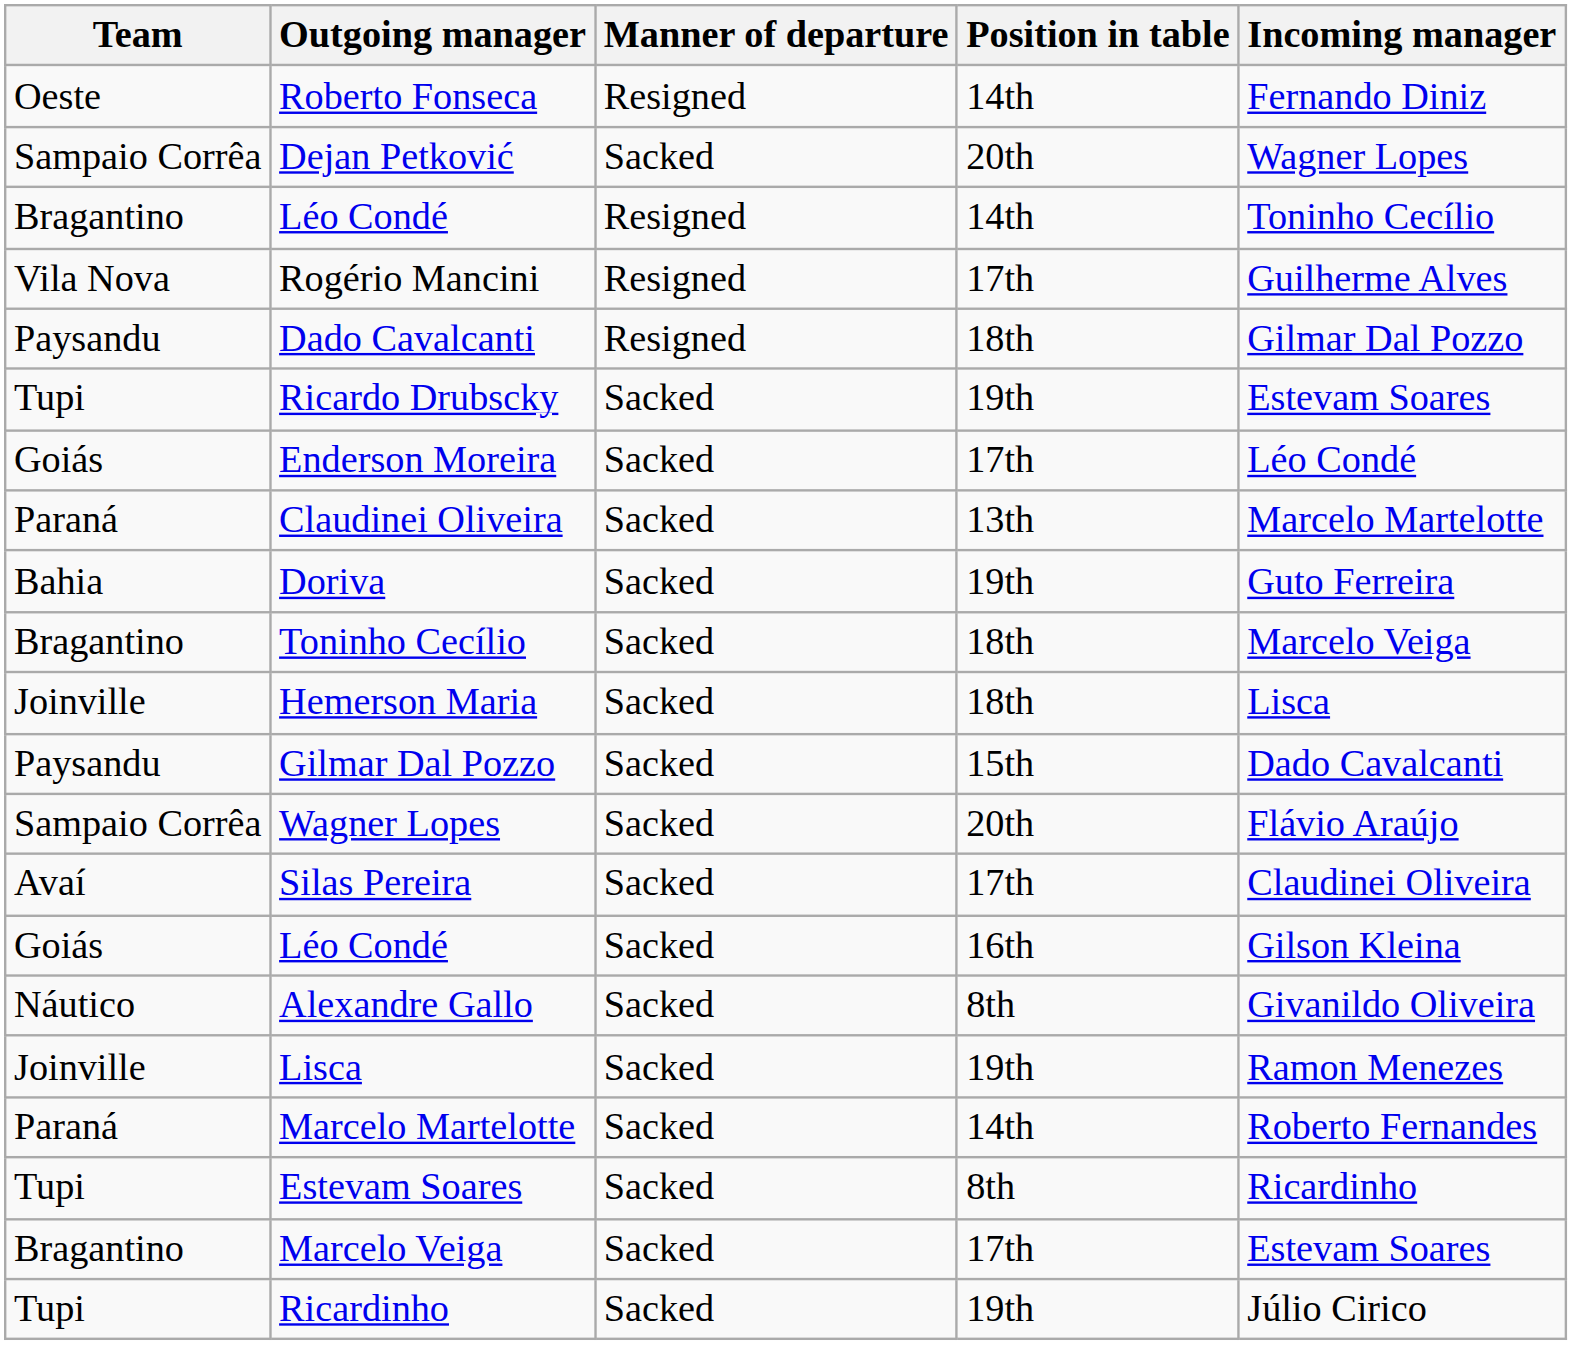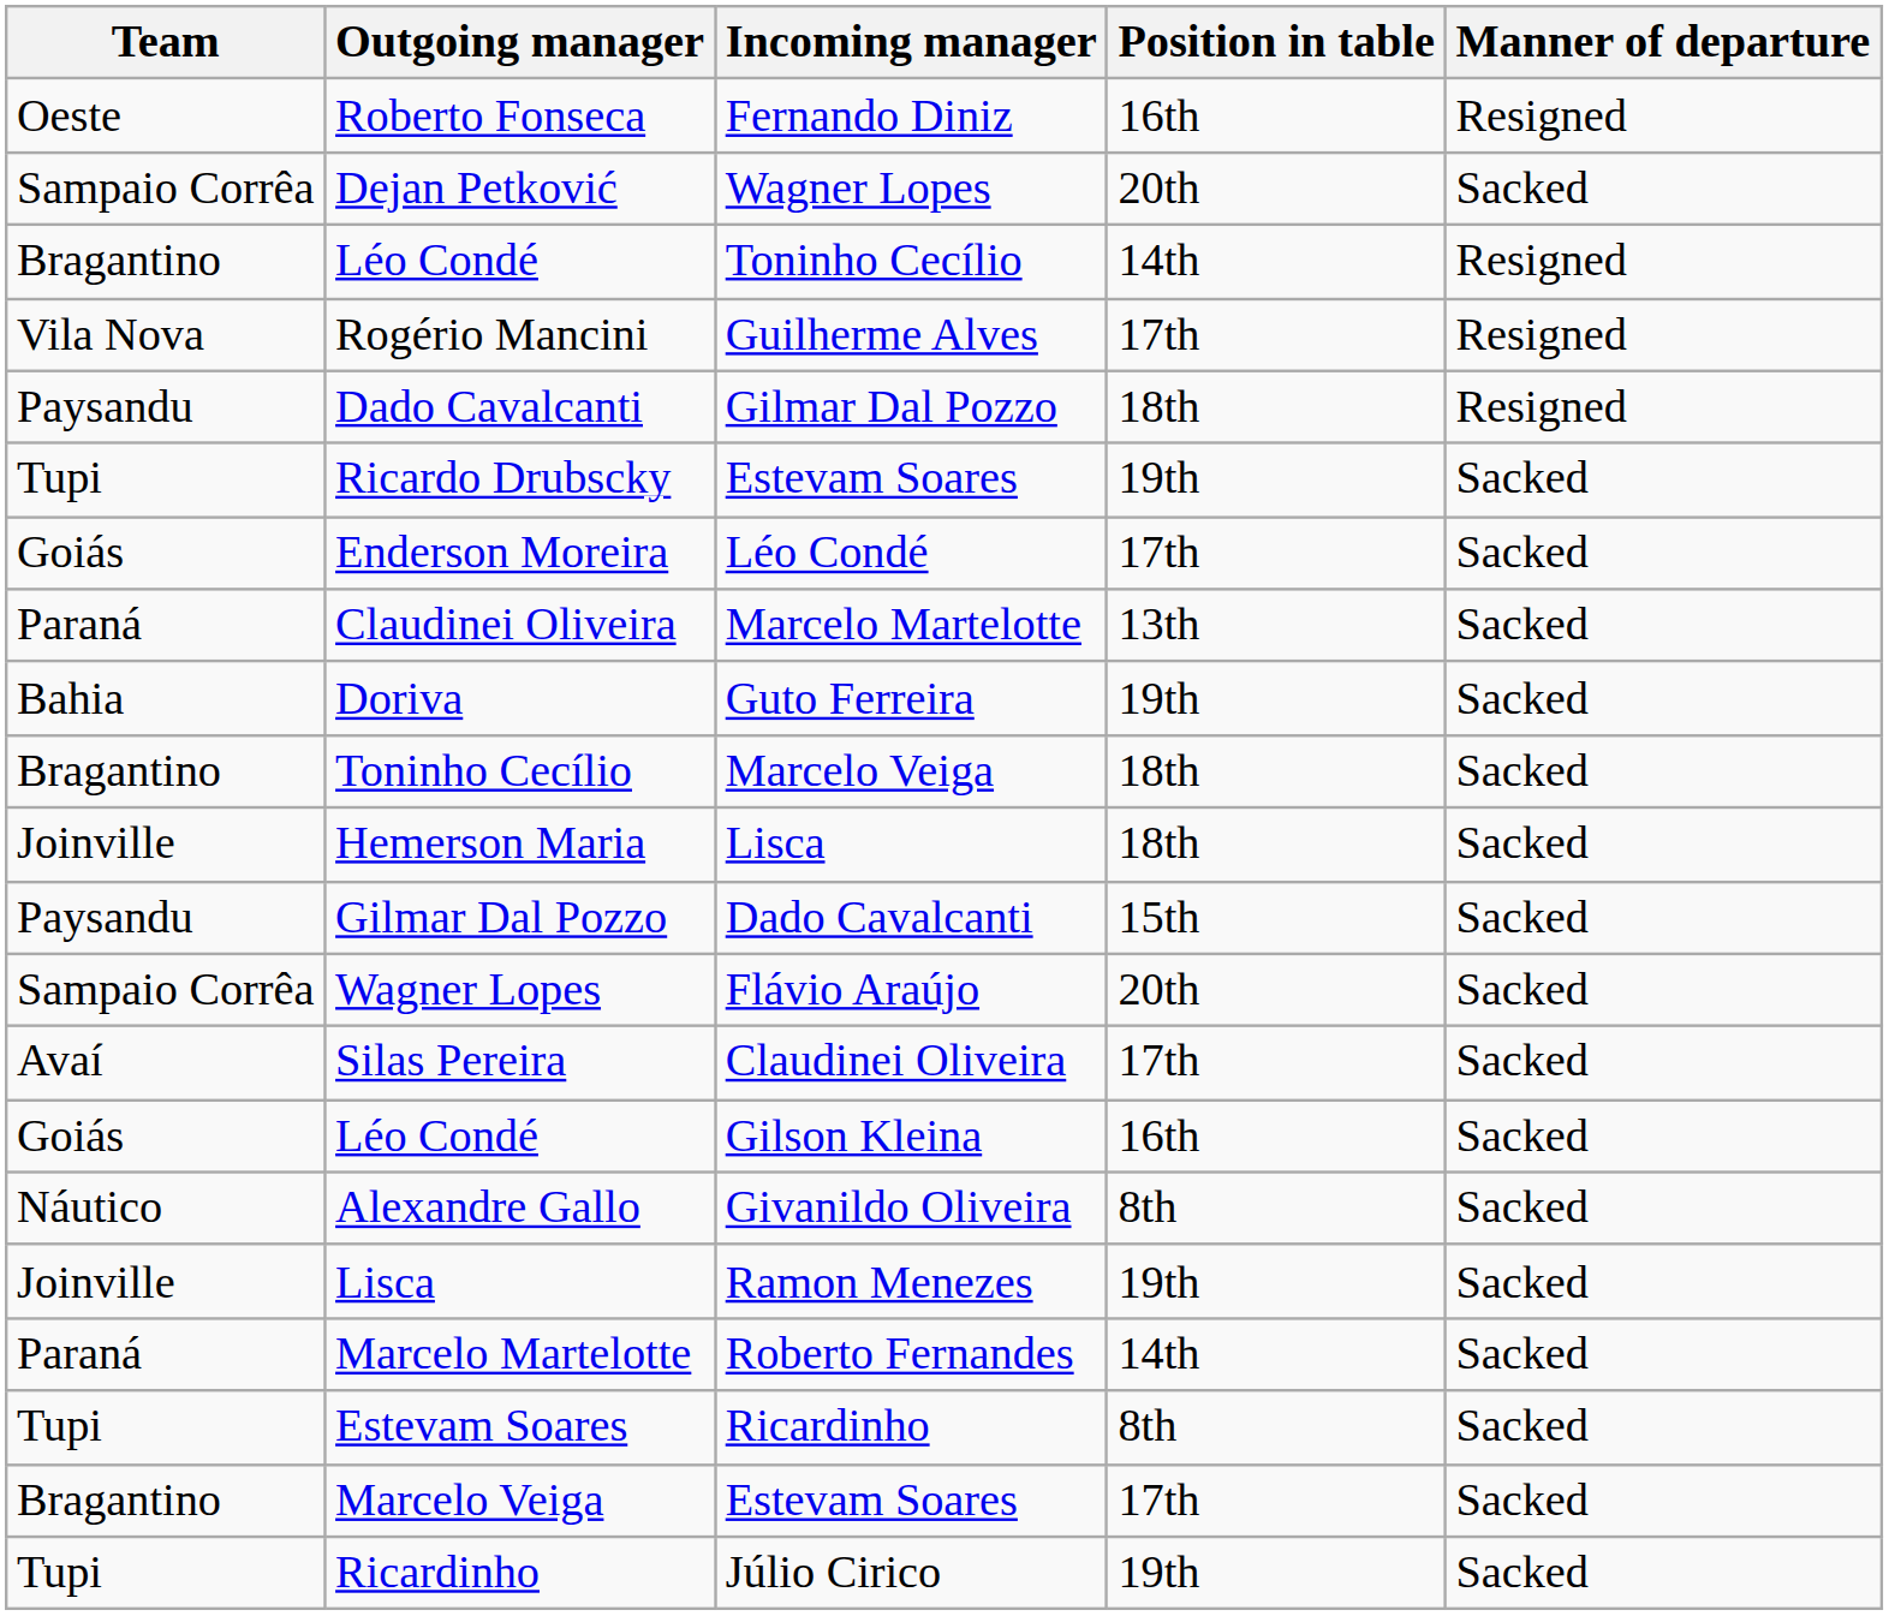 <table class="wikitable sortable">
 <tr>
 <th>Team</th>
 <th>Outgoing manager</th>
+<th>Incoming manager</th>
+<th>Position in table</th>
 <th>Manner of departure</th>
-<th>Position in table</th>
-<th>Incoming manager</th>
 </tr>
 <tr>
 <td>Oeste</td>
 <td> <a href='#'>Roberto Fonseca</a></td>
+<td> <a href='#'>Fernando Diniz</a></td>
+<td>16th</td>
 <td>Resigned</td>
-<td>14th</td>
-<td> <a href='#'>Fernando Diniz</a></td>
 </tr>
 <tr>
 <td>Sampaio Corrêa</td>
 <td> <a href='#'>Dejan Petković</a></td>
+<td> <a href='#'>Wagner Lopes</a></td>
+<td>20th</td>
 <td>Sacked</td>
-<td>20th</td>
-<td> <a href='#'>Wagner Lopes</a></td>
 </tr>
 <tr>
 <td>Bragantino</td>
 <td> <a href='#'>Léo Condé</a></td>
+<td> <a href='#'>Toninho Cecílio</a></td>
+<td>14th</td>
 <td>Resigned</td>
-<td>14th</td>
-<td> <a href='#'>Toninho Cecílio</a></td>
 </tr>
 <tr>
 <td>Vila Nova</td>
 <td> Rogério Mancini</td>
+<td> <a href='#'>Guilherme Alves</a></td>
+<td>17th</td>
 <td>Resigned</td>
-<td>17th</td>
-<td> <a href='#'>Guilherme Alves</a></td>
 </tr>
 <tr>
 <td>Paysandu</td>
 <td> <a href='#'>Dado Cavalcanti</a></td>
+<td> <a href='#'>Gilmar Dal Pozzo</a></td>
+<td>18th</td>
 <td>Resigned</td>
-<td>18th</td>
-<td> <a href='#'>Gilmar Dal Pozzo</a></td>
 </tr>
 <tr>
 <td>Tupi</td>
 <td> <a href='#'>Ricardo Drubscky</a></td>
+<td> <a href='#'>Estevam Soares</a></td>
+<td>19th</td>
 <td>Sacked</td>
-<td>19th</td>
-<td> <a href='#'>Estevam Soares</a></td>
 </tr>
 <tr>
 <td>Goiás</td>
 <td> <a href='#'>Enderson Moreira</a></td>
+<td> <a href='#'>Léo Condé</a></td>
+<td>17th</td>
 <td>Sacked</td>
-<td>17th</td>
-<td> <a href='#'>Léo Condé</a></td>
 </tr>
 <tr>
 <td>Paraná</td>
 <td> <a href='#'>Claudinei Oliveira</a></td>
+<td> <a href='#'>Marcelo Martelotte</a></td>
+<td>13th</td>
 <td>Sacked</td>
-<td>13th</td>
-<td> <a href='#'>Marcelo Martelotte</a></td>
 </tr>
 <tr>
 <td>Bahia</td>
 <td> <a href='#'>Doriva</a></td>
+<td> <a href='#'>Guto Ferreira</a></td>
+<td>19th</td>
 <td>Sacked</td>
-<td>19th</td>
-<td> <a href='#'>Guto Ferreira</a></td>
 </tr>
 <tr>
 <td>Bragantino</td>
 <td> <a href='#'>Toninho Cecílio</a></td>
+<td> <a href='#'>Marcelo Veiga</a></td>
+<td>18th</td>
 <td>Sacked</td>
-<td>18th</td>
-<td> <a href='#'>Marcelo Veiga</a></td>
 </tr>
 <tr>
 <td>Joinville</td>
 <td> <a href='#'>Hemerson Maria</a></td>
+<td> <a href='#'>Lisca</a></td>
+<td>18th</td>
 <td>Sacked</td>
-<td>18th</td>
-<td> <a href='#'>Lisca</a></td>
 </tr>
 <tr>
 <td>Paysandu</td>
 <td> <a href='#'>Gilmar Dal Pozzo</a></td>
+<td> <a href='#'>Dado Cavalcanti</a></td>
+<td>15th</td>
 <td>Sacked</td>
-<td>15th</td>
-<td> <a href='#'>Dado Cavalcanti</a></td>
 </tr>
 <tr>
 <td>Sampaio Corrêa</td>
 <td> <a href='#'>Wagner Lopes</a></td>
+<td> <a href='#'>Flávio Araújo</a></td>
+<td>20th</td>
 <td>Sacked</td>
-<td>20th</td>
-<td> <a href='#'>Flávio Araújo</a></td>
 </tr>
 <tr>
 <td>Avaí</td>
 <td> <a href='#'>Silas Pereira</a></td>
+<td> <a href='#'>Claudinei Oliveira</a></td>
+<td>17th</td>
 <td>Sacked</td>
-<td>17th</td>
-<td> <a href='#'>Claudinei Oliveira</a></td>
 </tr>
 <tr>
 <td>Goiás</td>
 <td> <a href='#'>Léo Condé</a></td>
+<td> <a href='#'>Gilson Kleina</a></td>
+<td>16th</td>
 <td>Sacked</td>
-<td>16th</td>
-<td> <a href='#'>Gilson Kleina</a></td>
 </tr>
 <tr>
 <td>Náutico</td>
 <td> <a href='#'>Alexandre Gallo</a></td>
+<td> <a href='#'>Givanildo Oliveira</a></td>
+<td>8th</td>
 <td>Sacked</td>
-<td>8th</td>
-<td> <a href='#'>Givanildo Oliveira</a></td>
 </tr>
 <tr>
 <td>Joinville</td>
 <td> <a href='#'>Lisca</a></td>
+<td> <a href='#'>Ramon Menezes</a></td>
+<td>19th</td>
 <td>Sacked</td>
-<td>19th</td>
-<td> <a href='#'>Ramon Menezes</a></td>
 </tr>
 <tr>
 <td>Paraná</td>
 <td> <a href='#'>Marcelo Martelotte</a></td>
+<td> <a href='#'>Roberto Fernandes</a></td>
+<td>14th</td>
 <td>Sacked</td>
-<td>14th</td>
-<td> <a href='#'>Roberto Fernandes</a></td>
 </tr>
 <tr>
 <td>Tupi</td>
 <td> <a href='#'>Estevam Soares</a></td>
+<td> <a href='#'>Ricardinho</a></td>
+<td>8th</td>
 <td>Sacked</td>
-<td>8th</td>
-<td> <a href='#'>Ricardinho</a></td>
 </tr>
 <tr>
 <td>Bragantino</td>
 <td> <a href='#'>Marcelo Veiga</a></td>
+<td> <a href='#'>Estevam Soares</a></td>
+<td>17th</td>
 <td>Sacked</td>
-<td>17th</td>
-<td> <a href='#'>Estevam Soares</a></td>
 </tr>
 <tr>
 <td>Tupi</td>
 <td> <a href='#'>Ricardinho</a></td>
+<td> Júlio Cirico</td>
+<td>19th</td>
 <td>Sacked</td>
-<td>19th</td>
-<td> Júlio Cirico</td>
 </tr>
 </table>
